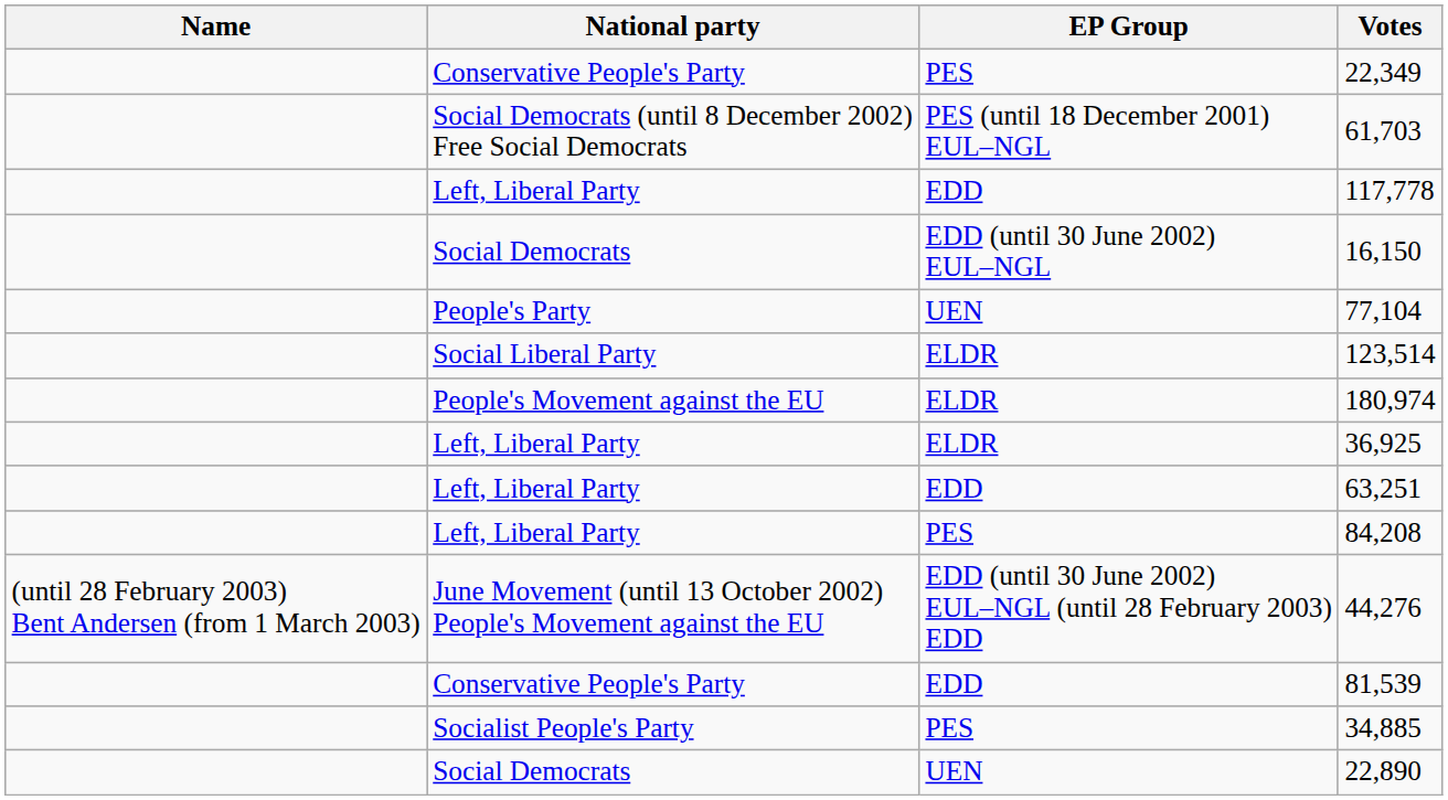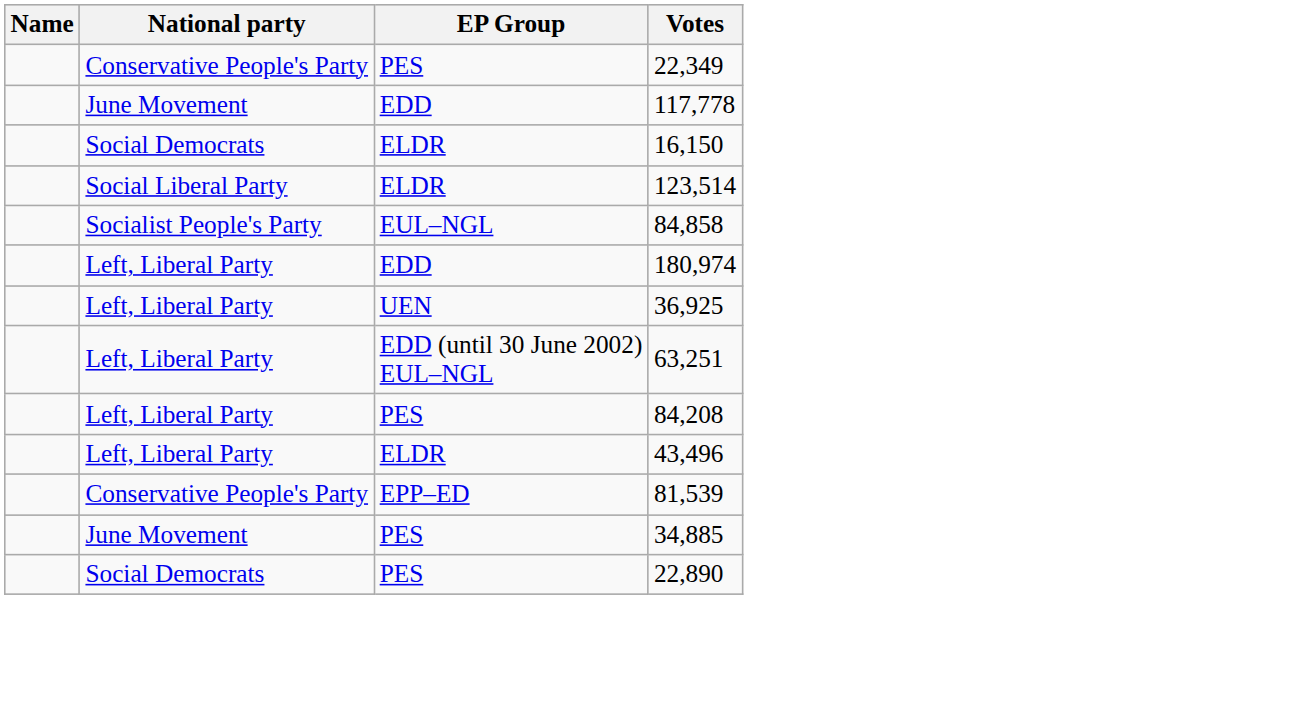 <table class="sortable wikitable">
 <tr>
 <th>Name</th>
 <th>National party</th>
 <th>EP Group</th>
 <th>Votes</th>
 </tr>
 <tr>
 <td></td>
 <td> <a href='#'>Conservative People's Party</a></td>
 <td> <a href='#'>PES</a></td>
 <td>22,349</td>
 </tr>
 <tr>
 <td></td>
-<td> <a href='#'>Social Democrats</a> (until 8 December 2002)<br> Free Social Democrats</td>
-<td> <a href='#'>PES</a> (until 18 December 2001)<br> <a href='#'>EUL–NGL</a></td>
-<td>61,703</td>
-</tr>
-<tr>
-<td></td>
-<td> <a href='#'>Left, Liberal Party</a></td>
+<td> <a href='#'>June Movement</a></td>
 <td> <a href='#'>EDD</a></td>
 <td>117,778</td>
 </tr>
 <tr>
 <td></td>
 <td> <a href='#'>Social Democrats</a></td>
-<td> <a href='#'>EDD</a> (until 30 June 2002)<br> <a href='#'>EUL–NGL</a></td>
+<td> <a href='#'>ELDR</a></td>
 <td>16,150</td>
-</tr>
-<tr>
-<td></td>
-<td> <a href='#'>People's Party</a></td>
-<td> <a href='#'>UEN</a></td>
-<td>77,104</td>
 </tr>
 <tr>
 <td></td>
 <td> <a href='#'>Social Liberal Party</a></td>
 <td> <a href='#'>ELDR</a></td>
 <td>123,514</td>
 </tr>
 <tr>
+<td></td>
+<td> <a href='#'>Socialist People's Party</a></td>
+<td> <a href='#'>EUL–NGL</a></td>
+<td>84,858</td>
+</tr>
+<tr>
 <td> </td>
-<td> <a href='#'>People's Movement against the EU</a></td>
-<td> <a href='#'>ELDR</a></td>
+<td> <a href='#'>Left, Liberal Party</a></td>
+<td> <a href='#'>EDD</a></td>
 <td>180,974</td>
 </tr>
 <tr>
 <td></td>
 <td> <a href='#'>Left, Liberal Party</a></td>
-<td> <a href='#'>ELDR</a></td>
+<td> <a href='#'>UEN</a></td>
 <td>36,925</td>
 </tr>
 <tr>
 <td></td>
 <td> <a href='#'>Left, Liberal Party</a></td>
-<td> <a href='#'>EDD</a></td>
+<td> <a href='#'>EDD</a> (until 30 June 2002)<br> <a href='#'>EUL–NGL</a></td>
 <td>63,251</td>
 </tr>
 <tr>
 <td></td>
 <td> <a href='#'>Left, Liberal Party</a></td>
 <td> <a href='#'>PES</a></td>
 <td>84,208</td>
 </tr>
 <tr>
-<td> (until 28 February 2003)<br><a href='#'>Bent Andersen</a> (from 1 March 2003)</td>
-<td> <a href='#'>June Movement</a> (until 13 October 2002)<br> <a href='#'>People's Movement against the EU</a></td>
-<td> <a href='#'>EDD</a> (until 30 June 2002)<br> <a href='#'>EUL–NGL</a> (until 28 February 2003)<br> <a href='#'>EDD</a></td>
-<td>44,276</td>
+<td></td>
+<td> <a href='#'>Left, Liberal Party</a></td>
+<td> <a href='#'>ELDR</a></td>
+<td>43,496</td>
 </tr>
 <tr>
 <td></td>
 <td> <a href='#'>Conservative People's Party</a></td>
-<td> <a href='#'>EDD</a></td>
+<td> <a href='#'>EPP–ED</a></td>
 <td>81,539</td>
 </tr>
 <tr>
 <td></td>
-<td> <a href='#'>Socialist People's Party</a></td>
+<td> <a href='#'>June Movement</a></td>
 <td> <a href='#'>PES</a></td>
 <td>34,885</td>
 </tr>
 <tr>
 <td></td>
 <td> <a href='#'>Social Democrats</a></td>
-<td> <a href='#'>UEN</a></td>
+<td> <a href='#'>PES</a></td>
 <td>22,890</td>
 </tr>
 </table>
